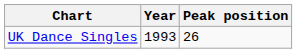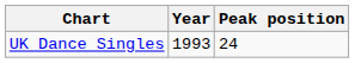 <table class="wikitable">
 <tr>
 <th>Chart</th>
 <th>Year</th>
 <th>Peak position</th>
 </tr>
 <tr>
 <td><a href='#'>UK Dance Singles</a></td>
 <td>1993</td>
-<td><div>26</div></td>
+<td><div>24</div></td>
 </tr>
 </table>
